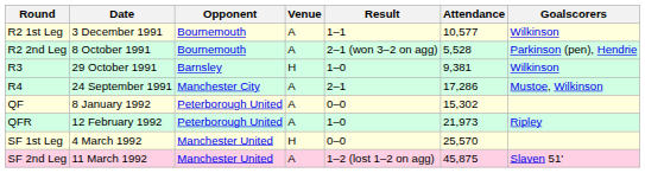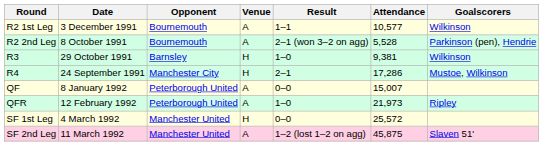 <table class="wikitable">
 <tr>
 <th>Round</th>
 <th>Date</th>
 <th>Opponent</th>
 <th>Venue</th>
 <th>Result</th>
 <th>Attendance</th>
 <th>Goalscorers</th>
 </tr>
 <tr style="background-color: #ffffdd;">
 <td>R2 1st Leg</td>
 <td>3 December 1991</td>
 <td><a href='#'>Bournemouth</a></td>
 <td>A</td>
 <td>1–1</td>
 <td>10,577</td>
 <td><a href='#'>Wilkinson</a></td>
 </tr>
 <tr style="background-color: #d0ffe3;">
 <td>R2 2nd Leg</td>
 <td>8 October 1991</td>
 <td><a href='#'>Bournemouth</a></td>
 <td>A</td>
 <td>2–1 (won 3–2 on agg)</td>
 <td>5,528</td>
 <td><a href='#'>Parkinson</a> (pen), <a href='#'>Hendrie</a></td>
 </tr>
 <tr style="background-color: #d0ffe3;">
 <td>R3</td>
 <td>29 October 1991</td>
 <td><a href='#'>Barnsley</a></td>
 <td>H</td>
 <td>1–0</td>
 <td>9,381</td>
 <td><a href='#'>Wilkinson</a></td>
 </tr>
 <tr style="background-color: #d0ffe3;">
 <td>R4</td>
 <td>24 September 1991</td>
 <td><a href='#'>Manchester City</a></td>
-<td>A</td>
+<td>H</td>
 <td>2–1</td>
 <td>17,286</td>
 <td><a href='#'>Mustoe</a>, <a href='#'>Wilkinson</a></td>
 </tr>
 <tr style="background-color: #ffffdd;">
 <td>QF</td>
 <td>8 January 1992</td>
 <td><a href='#'>Peterborough United</a></td>
 <td>A</td>
 <td>0–0</td>
-<td>15,302</td>
+<td>15,007</td>
 <td></td>
 </tr>
 <tr style="background-color: #d0ffe3;">
 <td>QFR</td>
 <td>12 February 1992</td>
 <td><a href='#'>Peterborough United</a></td>
 <td>A</td>
 <td>1–0</td>
 <td>21,973</td>
 <td><a href='#'>Ripley</a></td>
 </tr>
 <tr style="background-color: #ffffdd;">
 <td>SF 1st Leg</td>
 <td>4 March 1992</td>
 <td><a href='#'>Manchester United</a></td>
 <td>H</td>
 <td>0–0</td>
-<td>25,570</td>
+<td>25,572</td>
 <td></td>
 </tr>
 <tr style="background-color: #ffd0e3;">
 <td>SF 2nd Leg</td>
 <td>11 March 1992</td>
 <td><a href='#'>Manchester United</a></td>
 <td>A</td>
 <td>1–2 (lost 1–2 on agg)</td>
 <td>45,875</td>
 <td><a href='#'>Slaven</a> 51'</td>
 </tr>
 </table>
